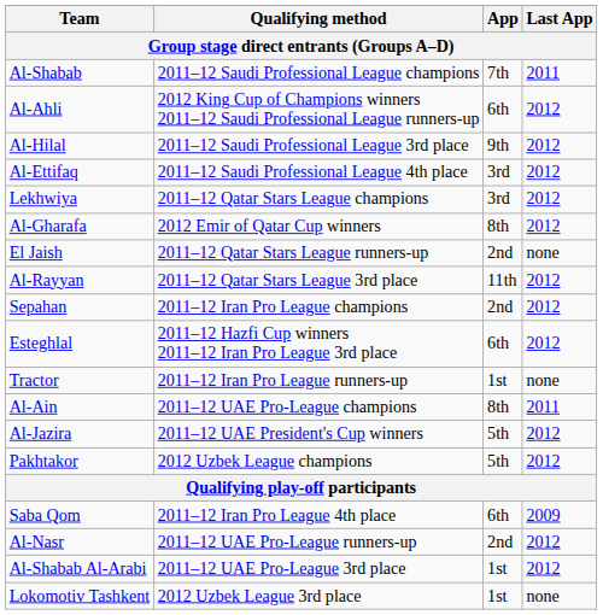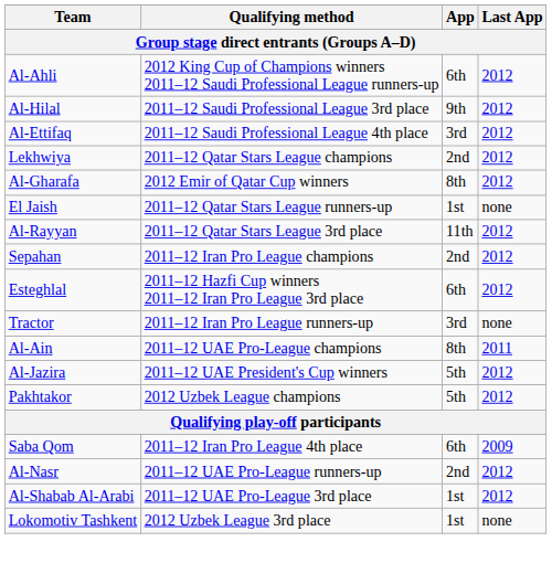 <table class="wikitable">
 <tr>
 </tr>
 <tr>
 <th>Team</th>
 <th>Qualifying method</th>
 <th>App</th>
 <th>Last App</th>
 </tr>
 <tr>
 <th colspan=4><a href='#'>Group stage</a> direct entrants (Groups A–D)</th>
-</tr>
-<tr>
-<td> <a href='#'>Al-Shabab</a></td>
-<td><a href='#'>2011–12 Saudi Professional League</a> champions</td>
-<td>7th</td>
-<td><a href='#'>2011</a></td>
 </tr>
 <tr>
 <td> <a href='#'>Al-Ahli</a></td>
 <td><a href='#'>2012 King Cup of Champions</a> winners<br><a href='#'>2011–12 Saudi Professional League</a> runners-up</td>
 <td>6th</td>
 <td><a href='#'>2012</a></td>
 </tr>
 <tr>
 <td> <a href='#'>Al-Hilal</a></td>
 <td><a href='#'>2011–12 Saudi Professional League</a> 3rd place</td>
 <td>9th</td>
 <td><a href='#'>2012</a></td>
 </tr>
 <tr>
 <td> <a href='#'>Al-Ettifaq</a></td>
 <td><a href='#'>2011–12 Saudi Professional League</a> 4th place</td>
 <td>3rd</td>
 <td><a href='#'>2012</a></td>
 </tr>
 <tr>
 <td> <a href='#'>Lekhwiya</a></td>
 <td><a href='#'>2011–12 Qatar Stars League</a> champions</td>
-<td>3rd</td>
+<td>2nd</td>
 <td><a href='#'>2012</a></td>
 </tr>
 <tr>
 <td> <a href='#'>Al-Gharafa</a></td>
 <td><a href='#'>2012 Emir of Qatar Cup</a> winners</td>
 <td>8th</td>
 <td><a href='#'>2012</a></td>
 </tr>
 <tr>
 <td> <a href='#'>El Jaish</a></td>
 <td><a href='#'>2011–12 Qatar Stars League</a> runners-up</td>
-<td>2nd</td>
+<td>1st</td>
 <td>none</td>
 </tr>
 <tr>
 <td> <a href='#'>Al-Rayyan</a></td>
 <td><a href='#'>2011–12 Qatar Stars League</a> 3rd place</td>
 <td>11th</td>
 <td><a href='#'>2012</a></td>
 </tr>
 <tr>
 <td> <a href='#'>Sepahan</a></td>
 <td><a href='#'>2011–12 Iran Pro League</a> champions</td>
 <td>2nd</td>
 <td><a href='#'>2012</a></td>
 </tr>
 <tr>
 <td> <a href='#'>Esteghlal</a></td>
 <td><a href='#'>2011–12 Hazfi Cup</a> winners<br><a href='#'>2011–12 Iran Pro League</a> 3rd place</td>
 <td>6th</td>
 <td><a href='#'>2012</a></td>
 </tr>
 <tr>
 <td> <a href='#'>Tractor</a></td>
 <td><a href='#'>2011–12 Iran Pro League</a> runners-up</td>
-<td>1st</td>
+<td>3rd</td>
 <td>none</td>
 </tr>
 <tr>
 <td> <a href='#'>Al-Ain</a></td>
 <td><a href='#'>2011–12 UAE Pro-League</a> champions</td>
 <td>8th</td>
 <td><a href='#'>2011</a></td>
 </tr>
 <tr>
 <td> <a href='#'>Al-Jazira</a></td>
 <td><a href='#'>2011–12 UAE President's Cup</a> winners</td>
 <td>5th</td>
 <td><a href='#'>2012</a></td>
 </tr>
 <tr>
 <td> <a href='#'>Pakhtakor</a></td>
 <td><a href='#'>2012 Uzbek League</a> champions</td>
 <td>5th</td>
 <td><a href='#'>2012</a></td>
 </tr>
 <tr>
 <th colspan=4><a href='#'>Qualifying play-off</a> participants</th>
 </tr>
 <tr>
 <td> <a href='#'>Saba Qom</a></td>
 <td><a href='#'>2011–12 Iran Pro League</a> 4th place</td>
 <td>6th</td>
 <td><a href='#'>2009</a></td>
 </tr>
 <tr>
 <td> <a href='#'>Al-Nasr</a></td>
 <td><a href='#'>2011–12 UAE Pro-League</a> runners-up</td>
 <td>2nd</td>
 <td><a href='#'>2012</a></td>
 </tr>
 <tr>
 <td> <a href='#'>Al-Shabab Al-Arabi</a></td>
 <td><a href='#'>2011–12 UAE Pro-League</a> 3rd place</td>
 <td>1st</td>
 <td><a href='#'>2012</a></td>
 </tr>
 <tr>
 <td> <a href='#'>Lokomotiv Tashkent</a></td>
 <td><a href='#'>2012 Uzbek League</a> 3rd place</td>
 <td>1st</td>
 <td>none</td>
 </tr>
 </table>
